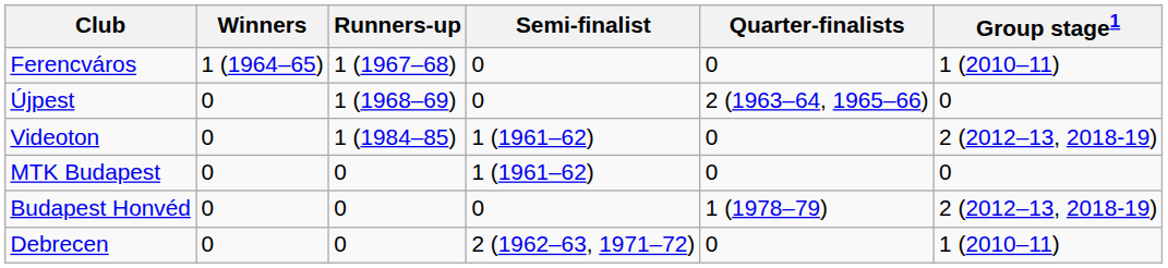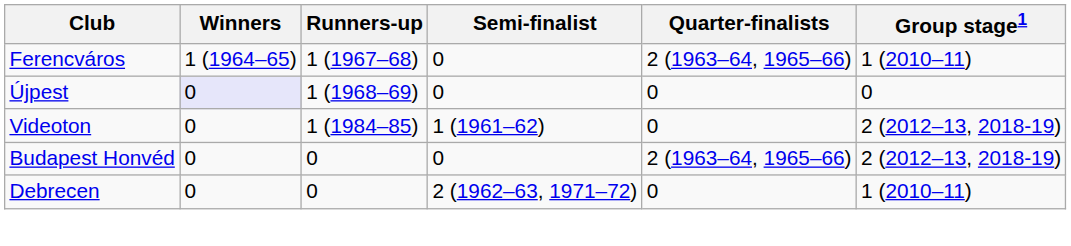 <table class="wikitable">
 <tr>
 <th>Club</th>
 <th>Winners</th>
 <th>Runners-up</th>
 <th>Semi-finalist</th>
 <th>Quarter-finalists</th>
 <th>Group stage<sup><a href='#'>1</a></sup></th>
 </tr>
 <tr>
 <td><a href='#'>Ferencváros</a></td>
 <td>1 (<a href='#'>1964–65</a>)</td>
 <td>1 (<a href='#'>1967–68</a>)</td>
 <td>0</td>
-<td>0</td>
+<td>2 (<a href='#'>1963–64</a>, <a href='#'>1965–66</a>)</td>
 <td>1 (<a href='#'>2010–11</a>)</td>
 </tr>
 <tr>
 <td><a href='#'>Újpest</a></td>
-<td>0</td>
+<td style="background: lavender;">0</td>
 <td>1 (<a href='#'>1968–69</a>)</td>
 <td>0</td>
-<td>2 (<a href='#'>1963–64</a>, <a href='#'>1965–66</a>)</td>
+<td>0</td>
 <td>0</td>
 </tr>
 <tr>
 <td><a href='#'>Videoton</a></td>
 <td>0</td>
 <td>1 (<a href='#'>1984–85</a>)</td>
 <td>1 (<a href='#'>1961–62</a>)</td>
 <td>0</td>
 <td>2 (<a href='#'>2012–13</a>, <a href='#'>2018-19</a>)</td>
 </tr>
 <tr>
-<td><a href='#'>MTK Budapest</a></td>
-<td>0</td>
-<td>0</td>
-<td>1 (<a href='#'>1961–62</a>)</td>
-<td>0</td>
-<td>0</td>
-</tr>
-<tr>
 <td><a href='#'>Budapest Honvéd</a></td>
 <td>0</td>
 <td>0</td>
 <td>0</td>
-<td>1 (<a href='#'>1978–79</a>)</td>
+<td>2 (<a href='#'>1963–64</a>, <a href='#'>1965–66</a>)</td>
 <td>2 (<a href='#'>2012–13</a>, <a href='#'>2018-19</a>)</td>
 </tr>
 <tr>
 <td><a href='#'>Debrecen</a></td>
 <td>0</td>
 <td>0</td>
 <td>2 (<a href='#'>1962–63</a>, <a href='#'>1971–72</a>)</td>
 <td>0</td>
 <td>1 (<a href='#'>2010–11</a>)</td>
 </tr>
 </table>
